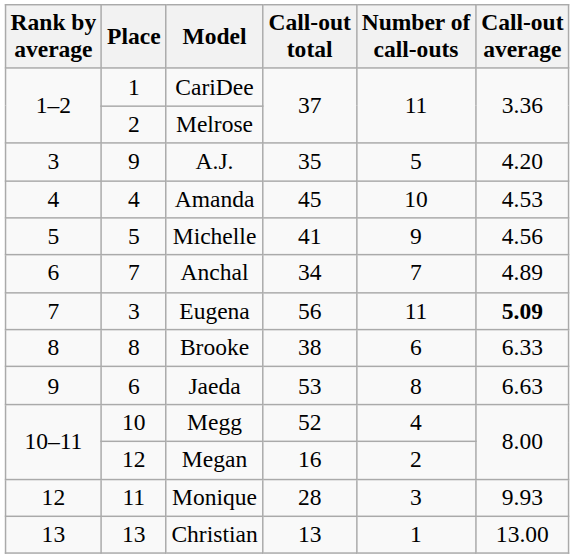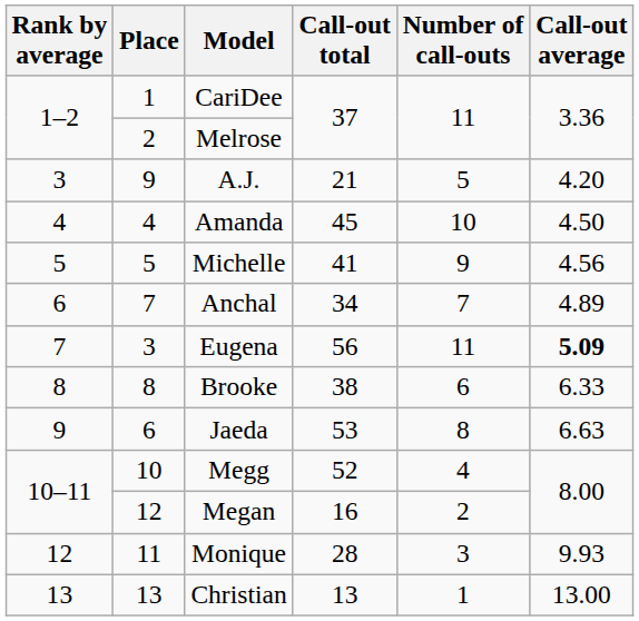 <table class="wikitable sortable" style="margin:auto; text-align:center; white-space:nowrap">
 <tr>
 <th>Rank by<br>average</th>
 <th>Place</th>
 <th>Model</th>
 <th>Call-out<br>total</th>
 <th>Number of<br>call-outs</th>
 <th>Call-out<br>average</th>
 </tr>
 <tr>
 <td rowspan="2">1–2</td>
 <td>1</td>
 <td>CariDee</td>
 <td rowspan="2">37</td>
 <td rowspan="2">11</td>
 <td rowspan="2">3.36</td>
 </tr>
 <tr>
 <td>2</td>
 <td>Melrose</td>
 </tr>
 <tr>
 <td>3</td>
 <td>9</td>
 <td>A.J.</td>
-<td>35</td>
+<td>21</td>
 <td>5</td>
 <td>4.20</td>
 </tr>
 <tr>
 <td>4</td>
 <td>4</td>
 <td>Amanda</td>
 <td>45</td>
 <td>10</td>
-<td>4.53</td>
+<td>4.50</td>
 </tr>
 <tr>
 <td>5</td>
 <td>5</td>
 <td>Michelle</td>
 <td>41</td>
 <td>9</td>
 <td>4.56</td>
 </tr>
 <tr>
 <td>6</td>
 <td>7</td>
 <td>Anchal</td>
 <td>34</td>
 <td>7</td>
 <td>4.89</td>
 </tr>
 <tr>
 <td>7</td>
 <td>3</td>
 <td>Eugena</td>
 <td>56</td>
 <td>11</td>
 <td><strong>5.09</strong></td>
 </tr>
 <tr>
 <td>8</td>
 <td>8</td>
 <td>Brooke</td>
 <td>38</td>
 <td>6</td>
 <td>6.33</td>
 </tr>
 <tr>
 <td>9</td>
 <td>6</td>
 <td>Jaeda</td>
 <td>53</td>
 <td>8</td>
 <td>6.63</td>
 </tr>
 <tr>
 <td rowspan="2">10–11</td>
 <td>10</td>
 <td>Megg</td>
 <td>52</td>
 <td>4</td>
 <td rowspan="2">8.00</td>
 </tr>
 <tr>
 <td>12</td>
 <td>Megan</td>
 <td>16</td>
 <td>2</td>
 </tr>
 <tr>
 <td>12</td>
 <td>11</td>
 <td>Monique</td>
 <td>28</td>
 <td>3</td>
 <td>9.93</td>
 </tr>
 <tr>
 <td>13</td>
 <td>13</td>
 <td>Christian</td>
 <td>13</td>
 <td>1</td>
 <td>13.00</td>
 </tr>
 </table>
